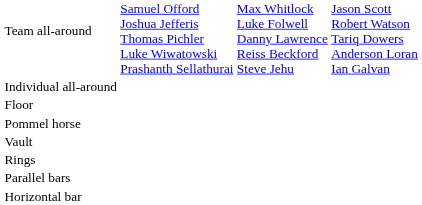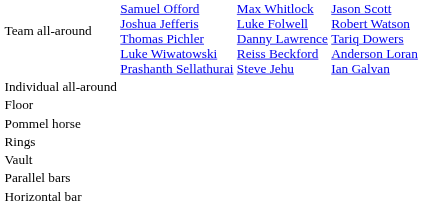 <table>
 <tr>
 <td>Team all-around<br></td>
 <td><br><a href='#'>Samuel Offord</a><br><a href='#'>Joshua Jefferis</a><br><a href='#'>Thomas Pichler</a><br><a href='#'>Luke Wiwatowski</a><br><a href='#'>Prashanth Sellathurai</a></td>
 <td><br><a href='#'>Max Whitlock</a><br><a href='#'>Luke Folwell</a><br><a href='#'>Danny Lawrence</a><br><a href='#'>Reiss Beckford</a><br><a href='#'>Steve Jehu</a></td>
 <td><br><a href='#'>Jason Scott</a><br><a href='#'>Robert Watson</a><br><a href='#'>Tariq Dowers</a><br><a href='#'>Anderson Loran</a><br><a href='#'>Ian Galvan</a></td>
 </tr>
 <tr>
 <td>Individual all-around<br></td>
 <td></td>
 <td></td>
 <td></td>
 </tr>
 <tr>
 <td>Floor<br></td>
 <td></td>
 <td></td>
 <td></td>
 </tr>
 <tr>
 <td>Pommel horse<br></td>
 <td></td>
 <td></td>
 <td></td>
 </tr>
 <tr>
-<td>Vault<br></td>
+<td>Rings<br></td>
 <td></td>
 <td></td>
 <td></td>
 </tr>
 <tr>
-<td>Rings<br></td>
+<td>Vault<br></td>
 <td></td>
 <td></td>
 <td></td>
 </tr>
 <tr>
 <td>Parallel bars<br></td>
 <td></td>
 <td></td>
 <td></td>
 </tr>
 <tr>
 <td>Horizontal bar<br></td>
 <td></td>
 <td></td>
 <td></td>
 </tr>
 <tr>
 </tr>
 </table>
